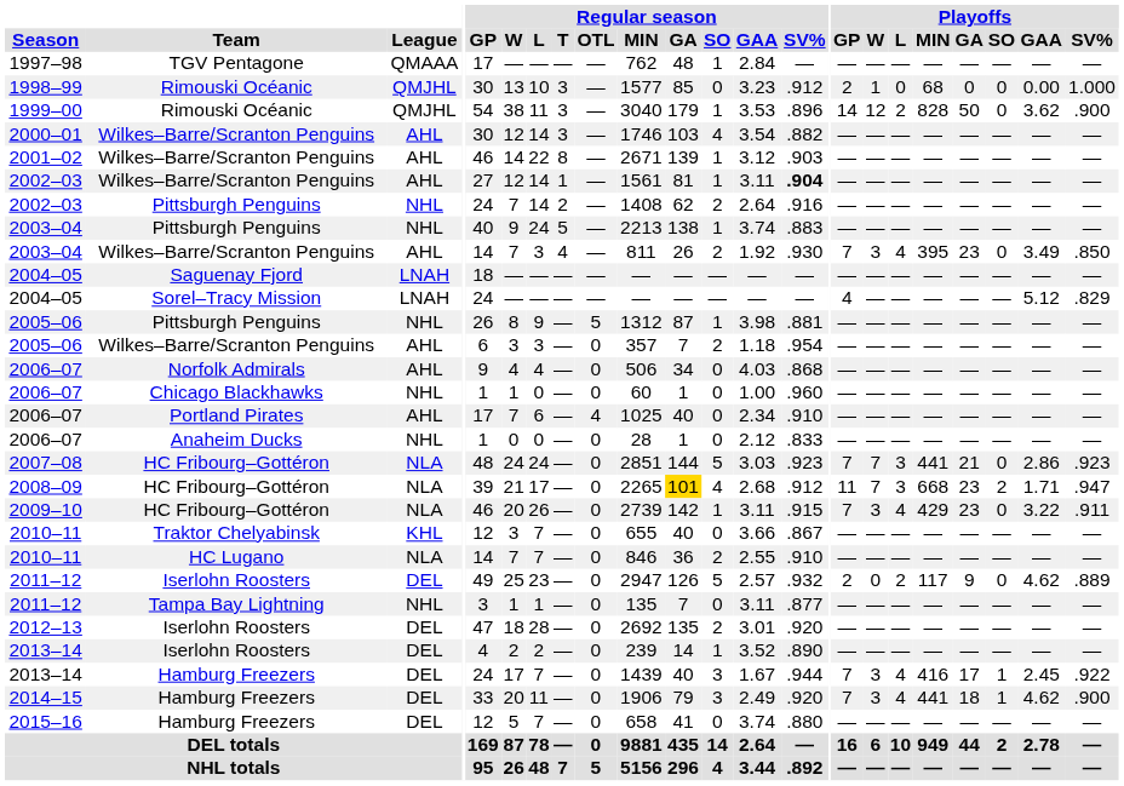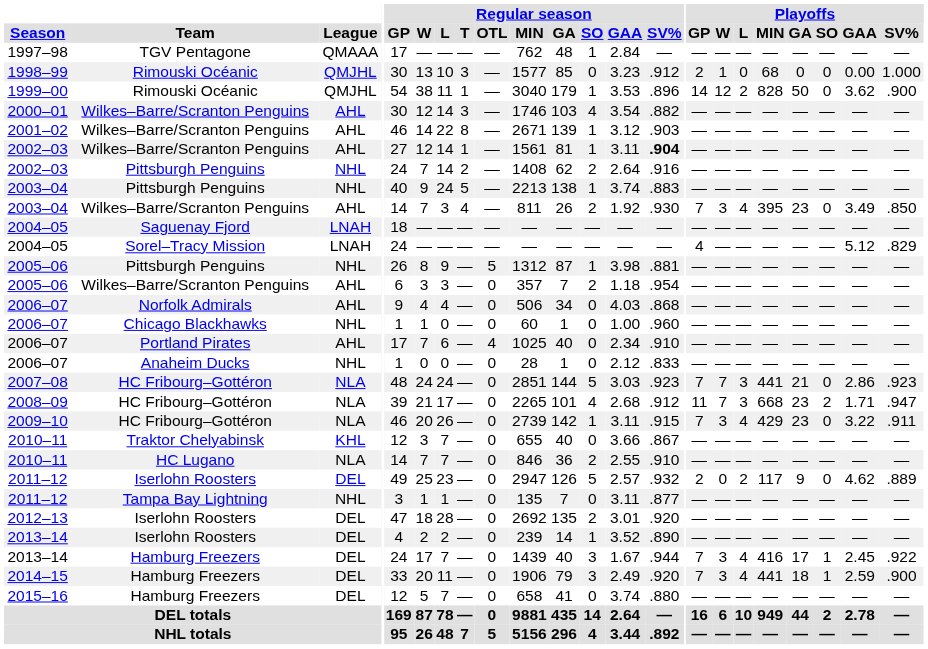 <table border="0" cellpadding="1" cellspacing="0" style="width:75%; text-align:center;">
 <tr bgcolor="#e0e0e0">
 <th colspan="3" bgcolor="#ffffff"></th>
 <th rowspan="99" bgcolor="#ffffff"></th>
 <th colspan="10" bgcolor="#e0e0e0"><a href='#'>Regular season</a></th>
 <th rowspan="99" bgcolor="#ffffff"></th>
 <th colspan="8" bgcolor="#e0e0e0"><a href='#'>Playoffs</a></th>
 </tr>
 <tr bgcolor="#e0e0e0">
 <th><a href='#'>Season</a></th>
 <th>Team</th>
 <th>League</th>
 <th>GP</th>
 <th>W</th>
 <th>L</th>
 <th>T</th>
 <th>OTL</th>
 <th>MIN</th>
 <th>GA</th>
 <th><a href='#'>SO</a></th>
 <th><a href='#'>GAA</a></th>
 <th><a href='#'>SV%</a></th>
 <th>GP</th>
 <th>W</th>
 <th>L</th>
 <th>MIN</th>
 <th>GA</th>
 <th>SO</th>
 <th>GAA</th>
 <th>SV%</th>
 </tr>
 <tr>
 <td>1997–98</td>
 <td>TGV Pentagone</td>
 <td>QMAAA</td>
 <td>17</td>
 <td>—</td>
 <td>—</td>
 <td>—</td>
 <td>—</td>
 <td>762</td>
 <td>48</td>
 <td>1</td>
 <td>2.84</td>
 <td>—</td>
 <td>—</td>
 <td>—</td>
 <td>—</td>
 <td>—</td>
 <td>—</td>
 <td>—</td>
 <td>—</td>
 <td>—</td>
 </tr>
 <tr bgcolor="#f0f0f0">
 <td><a href='#'>1998–99</a></td>
 <td><a href='#'>Rimouski Océanic</a></td>
 <td><a href='#'>QMJHL</a></td>
 <td>30</td>
 <td>13</td>
 <td>10</td>
 <td>3</td>
 <td>—</td>
 <td>1577</td>
 <td>85</td>
 <td>0</td>
 <td>3.23</td>
 <td>.912</td>
 <td>2</td>
 <td>1</td>
 <td>0</td>
 <td>68</td>
 <td>0</td>
 <td>0</td>
 <td>0.00</td>
 <td>1.000</td>
 </tr>
 <tr>
 <td><a href='#'>1999–00</a></td>
 <td>Rimouski Océanic</td>
 <td>QMJHL</td>
 <td>54</td>
 <td>38</td>
 <td>11</td>
-<td>3</td>
+<td>1</td>
 <td>—</td>
 <td>3040</td>
 <td>179</td>
 <td>1</td>
 <td>3.53</td>
 <td>.896</td>
 <td>14</td>
 <td>12</td>
 <td>2</td>
 <td>828</td>
 <td>50</td>
 <td>0</td>
 <td>3.62</td>
 <td>.900</td>
 </tr>
 <tr bgcolor="#f0f0f0">
 <td><a href='#'>2000–01</a></td>
 <td><a href='#'>Wilkes–Barre/Scranton Penguins</a></td>
 <td><a href='#'>AHL</a></td>
 <td>30</td>
 <td>12</td>
 <td>14</td>
 <td>3</td>
 <td>—</td>
 <td>1746</td>
 <td>103</td>
 <td>4</td>
 <td>3.54</td>
 <td>.882</td>
 <td>—</td>
 <td>—</td>
 <td>—</td>
 <td>—</td>
 <td>—</td>
 <td>—</td>
 <td>—</td>
 <td>—</td>
 </tr>
 <tr>
 <td><a href='#'>2001–02</a></td>
 <td>Wilkes–Barre/Scranton Penguins</td>
 <td>AHL</td>
 <td>46</td>
 <td>14</td>
 <td>22</td>
 <td>8</td>
 <td>—</td>
 <td>2671</td>
 <td>139</td>
 <td>1</td>
 <td>3.12</td>
 <td>.903</td>
 <td>—</td>
 <td>—</td>
 <td>—</td>
 <td>—</td>
 <td>—</td>
 <td>—</td>
 <td>—</td>
 <td>—</td>
 </tr>
 <tr bgcolor="#f0f0f0">
 <td><a href='#'>2002–03</a></td>
 <td>Wilkes–Barre/Scranton Penguins</td>
 <td>AHL</td>
 <td>27</td>
 <td>12</td>
 <td>14</td>
 <td>1</td>
 <td>—</td>
 <td>1561</td>
 <td>81</td>
 <td>1</td>
 <td>3.11</td>
 <td><strong>.904</strong></td>
 <td>—</td>
 <td>—</td>
 <td>—</td>
 <td>—</td>
 <td>—</td>
 <td>—</td>
 <td>—</td>
 <td>—</td>
 </tr>
 <tr>
 <td><a href='#'>2002–03</a></td>
 <td><a href='#'>Pittsburgh Penguins</a></td>
 <td><a href='#'>NHL</a></td>
 <td>24</td>
 <td>7</td>
 <td>14</td>
 <td>2</td>
 <td>—</td>
 <td>1408</td>
 <td>62</td>
 <td>2</td>
 <td>2.64</td>
 <td>.916</td>
 <td>—</td>
 <td>—</td>
 <td>—</td>
 <td>—</td>
 <td>—</td>
 <td>—</td>
 <td>—</td>
 <td>—</td>
 </tr>
 <tr bgcolor="#f0f0f0">
 <td><a href='#'>2003–04</a></td>
 <td>Pittsburgh Penguins</td>
 <td>NHL</td>
 <td>40</td>
 <td>9</td>
 <td>24</td>
 <td>5</td>
 <td>—</td>
 <td>2213</td>
 <td>138</td>
 <td>1</td>
 <td>3.74</td>
 <td>.883</td>
 <td>—</td>
 <td>—</td>
 <td>—</td>
 <td>—</td>
 <td>—</td>
 <td>—</td>
 <td>—</td>
 <td>—</td>
 </tr>
 <tr>
 <td><a href='#'>2003–04</a></td>
 <td>Wilkes–Barre/Scranton Penguins</td>
 <td>AHL</td>
 <td>14</td>
 <td>7</td>
 <td>3</td>
 <td>4</td>
 <td>—</td>
 <td>811</td>
 <td>26</td>
 <td>2</td>
 <td>1.92</td>
 <td>.930</td>
 <td>7</td>
 <td>3</td>
 <td>4</td>
 <td>395</td>
 <td>23</td>
 <td>0</td>
 <td>3.49</td>
 <td>.850</td>
 </tr>
 <tr bgcolor="#f0f0f0">
 <td><a href='#'>2004–05</a></td>
 <td><a href='#'>Saguenay Fjord</a></td>
 <td><a href='#'>LNAH</a></td>
 <td>18</td>
 <td>—</td>
 <td>—</td>
 <td>—</td>
 <td>—</td>
 <td>—</td>
 <td>—</td>
 <td>—</td>
 <td>—</td>
 <td>—</td>
 <td>—</td>
 <td>—</td>
 <td>—</td>
 <td>—</td>
 <td>—</td>
 <td>—</td>
 <td>—</td>
 <td>—</td>
 </tr>
 <tr>
 <td>2004–05</td>
 <td><a href='#'>Sorel–Tracy Mission</a></td>
 <td>LNAH</td>
 <td>24</td>
 <td>—</td>
 <td>—</td>
 <td>—</td>
 <td>—</td>
 <td>—</td>
 <td>—</td>
 <td>—</td>
 <td>—</td>
 <td>—</td>
 <td>4</td>
 <td>—</td>
 <td>—</td>
 <td>—</td>
 <td>—</td>
 <td>—</td>
 <td>5.12</td>
 <td>.829</td>
 </tr>
 <tr bgcolor="#f0f0f0">
 <td><a href='#'>2005–06</a></td>
 <td>Pittsburgh Penguins</td>
 <td>NHL</td>
 <td>26</td>
 <td>8</td>
 <td>9</td>
 <td>—</td>
 <td>5</td>
 <td>1312</td>
 <td>87</td>
 <td>1</td>
 <td>3.98</td>
 <td>.881</td>
 <td>—</td>
 <td>—</td>
 <td>—</td>
 <td>—</td>
 <td>—</td>
 <td>—</td>
 <td>—</td>
 <td>—</td>
 </tr>
 <tr>
 <td><a href='#'>2005–06</a></td>
 <td>Wilkes–Barre/Scranton Penguins</td>
 <td>AHL</td>
 <td>6</td>
 <td>3</td>
 <td>3</td>
 <td>—</td>
 <td>0</td>
 <td>357</td>
 <td>7</td>
 <td>2</td>
 <td>1.18</td>
 <td>.954</td>
 <td>—</td>
 <td>—</td>
 <td>—</td>
 <td>—</td>
 <td>—</td>
 <td>—</td>
 <td>—</td>
 <td>—</td>
 </tr>
 <tr bgcolor="#f0f0f0">
 <td><a href='#'>2006–07</a></td>
 <td><a href='#'>Norfolk Admirals</a></td>
 <td>AHL</td>
 <td>9</td>
 <td>4</td>
 <td>4</td>
 <td>—</td>
 <td>0</td>
 <td>506</td>
 <td>34</td>
 <td>0</td>
 <td>4.03</td>
 <td>.868</td>
 <td>—</td>
 <td>—</td>
 <td>—</td>
 <td>—</td>
 <td>—</td>
 <td>—</td>
 <td>—</td>
 <td>—</td>
 </tr>
 <tr>
 <td><a href='#'>2006–07</a></td>
 <td><a href='#'>Chicago Blackhawks</a></td>
 <td>NHL</td>
 <td>1</td>
 <td>1</td>
 <td>0</td>
 <td>—</td>
 <td>0</td>
 <td>60</td>
 <td>1</td>
 <td>0</td>
 <td>1.00</td>
 <td>.960</td>
 <td>—</td>
 <td>—</td>
 <td>—</td>
 <td>—</td>
 <td>—</td>
 <td>—</td>
 <td>—</td>
 <td>—</td>
 </tr>
 <tr bgcolor="#f0f0f0">
 <td>2006–07</td>
 <td><a href='#'>Portland Pirates</a></td>
 <td>AHL</td>
 <td>17</td>
 <td>7</td>
 <td>6</td>
 <td>—</td>
 <td>4</td>
 <td>1025</td>
 <td>40</td>
 <td>0</td>
 <td>2.34</td>
 <td>.910</td>
 <td>—</td>
 <td>—</td>
 <td>—</td>
 <td>—</td>
 <td>—</td>
 <td>—</td>
 <td>—</td>
 <td>—</td>
 </tr>
 <tr>
 <td>2006–07</td>
 <td><a href='#'>Anaheim Ducks</a></td>
 <td>NHL</td>
 <td>1</td>
 <td>0</td>
 <td>0</td>
 <td>—</td>
 <td>0</td>
 <td>28</td>
 <td>1</td>
 <td>0</td>
 <td>2.12</td>
 <td>.833</td>
 <td>—</td>
 <td>—</td>
 <td>—</td>
 <td>—</td>
 <td>—</td>
 <td>—</td>
 <td>—</td>
 <td>—</td>
 </tr>
 <tr bgcolor="#f0f0f0">
 <td><a href='#'>2007–08</a></td>
 <td><a href='#'>HC Fribourg–Gottéron</a></td>
 <td><a href='#'>NLA</a></td>
 <td>48</td>
 <td>24</td>
 <td>24</td>
 <td>—</td>
 <td>0</td>
 <td>2851</td>
 <td>144</td>
 <td>5</td>
 <td>3.03</td>
 <td>.923</td>
 <td>7</td>
 <td>7</td>
 <td>3</td>
 <td>441</td>
 <td>21</td>
 <td>0</td>
 <td>2.86</td>
 <td>.923</td>
 </tr>
 <tr>
 <td><a href='#'>2008–09</a></td>
 <td>HC Fribourg–Gottéron</td>
 <td>NLA</td>
 <td>39</td>
 <td>21</td>
 <td>17</td>
 <td>—</td>
 <td>0</td>
 <td>2265</td>
-<td style="background: gold;">101</td>
+<td>101</td>
 <td>4</td>
 <td>2.68</td>
 <td>.912</td>
 <td>11</td>
 <td>7</td>
 <td>3</td>
 <td>668</td>
 <td>23</td>
 <td>2</td>
 <td>1.71</td>
 <td>.947</td>
 </tr>
 <tr bgcolor="#f0f0f0">
 <td><a href='#'>2009–10</a></td>
 <td>HC Fribourg–Gottéron</td>
 <td>NLA</td>
 <td>46</td>
 <td>20</td>
 <td>26</td>
 <td>—</td>
 <td>0</td>
 <td>2739</td>
 <td>142</td>
 <td>1</td>
 <td>3.11</td>
 <td>.915</td>
 <td>7</td>
 <td>3</td>
 <td>4</td>
 <td>429</td>
 <td>23</td>
 <td>0</td>
 <td>3.22</td>
 <td>.911</td>
 </tr>
 <tr>
 <td><a href='#'>2010–11</a></td>
 <td><a href='#'>Traktor Chelyabinsk</a></td>
 <td><a href='#'>KHL</a></td>
 <td>12</td>
 <td>3</td>
 <td>7</td>
 <td>—</td>
 <td>0</td>
 <td>655</td>
 <td>40</td>
 <td>0</td>
 <td>3.66</td>
 <td>.867</td>
 <td>—</td>
 <td>—</td>
 <td>—</td>
 <td>—</td>
 <td>—</td>
 <td>—</td>
 <td>—</td>
 <td>—</td>
 </tr>
 <tr bgcolor="#f0f0f0">
 <td><a href='#'>2010–11</a></td>
 <td><a href='#'>HC Lugano</a></td>
 <td>NLA</td>
 <td>14</td>
 <td>7</td>
 <td>7</td>
 <td>—</td>
 <td>0</td>
 <td>846</td>
 <td>36</td>
 <td>2</td>
 <td>2.55</td>
 <td>.910</td>
 <td>—</td>
 <td>—</td>
 <td>—</td>
 <td>—</td>
 <td>—</td>
 <td>—</td>
 <td>—</td>
 <td>—</td>
 </tr>
 <tr>
 <td><a href='#'>2011–12</a></td>
 <td><a href='#'>Iserlohn Roosters</a></td>
 <td><a href='#'>DEL</a></td>
 <td>49</td>
 <td>25</td>
 <td>23</td>
 <td>—</td>
 <td>0</td>
 <td>2947</td>
 <td>126</td>
 <td>5</td>
 <td>2.57</td>
 <td>.932</td>
 <td>2</td>
 <td>0</td>
 <td>2</td>
 <td>117</td>
 <td>9</td>
 <td>0</td>
 <td>4.62</td>
 <td>.889</td>
 </tr>
 <tr bgcolor="#f0f0f0">
 <td><a href='#'>2011–12</a></td>
 <td><a href='#'>Tampa Bay Lightning</a></td>
 <td>NHL</td>
 <td>3</td>
 <td>1</td>
 <td>1</td>
 <td>—</td>
 <td>0</td>
 <td>135</td>
 <td>7</td>
 <td>0</td>
 <td>3.11</td>
 <td>.877</td>
 <td>—</td>
 <td>—</td>
 <td>—</td>
 <td>—</td>
 <td>—</td>
 <td>—</td>
 <td>—</td>
 <td>—</td>
 </tr>
 <tr>
 <td><a href='#'>2012–13</a></td>
 <td>Iserlohn Roosters</td>
 <td>DEL</td>
 <td>47</td>
 <td>18</td>
 <td>28</td>
 <td>—</td>
 <td>0</td>
 <td>2692</td>
 <td>135</td>
 <td>2</td>
 <td>3.01</td>
 <td>.920</td>
 <td>—</td>
 <td>—</td>
 <td>—</td>
 <td>—</td>
 <td>—</td>
 <td>—</td>
 <td>—</td>
 <td>—</td>
 </tr>
 <tr bgcolor="#f0f0f0">
 <td><a href='#'>2013–14</a></td>
 <td>Iserlohn Roosters</td>
 <td>DEL</td>
 <td>4</td>
 <td>2</td>
 <td>2</td>
 <td>—</td>
 <td>0</td>
 <td>239</td>
 <td>14</td>
 <td>1</td>
 <td>3.52</td>
 <td>.890</td>
 <td>—</td>
 <td>—</td>
 <td>—</td>
 <td>—</td>
 <td>—</td>
 <td>—</td>
 <td>—</td>
 <td>—</td>
 </tr>
 <tr>
 <td>2013–14</td>
 <td><a href='#'>Hamburg Freezers</a></td>
 <td>DEL</td>
 <td>24</td>
 <td>17</td>
 <td>7</td>
 <td>—</td>
 <td>0</td>
 <td>1439</td>
 <td>40</td>
 <td>3</td>
 <td>1.67</td>
 <td>.944</td>
 <td>7</td>
 <td>3</td>
 <td>4</td>
 <td>416</td>
 <td>17</td>
 <td>1</td>
 <td>2.45</td>
 <td>.922</td>
 </tr>
 <tr bgcolor="#f0f0f0">
 <td><a href='#'>2014–15</a></td>
 <td>Hamburg Freezers</td>
 <td>DEL</td>
 <td>33</td>
 <td>20</td>
 <td>11</td>
 <td>—</td>
 <td>0</td>
 <td>1906</td>
 <td>79</td>
 <td>3</td>
 <td>2.49</td>
 <td>.920</td>
 <td>7</td>
 <td>3</td>
 <td>4</td>
 <td>441</td>
 <td>18</td>
 <td>1</td>
-<td>4.62</td>
+<td>2.59</td>
 <td>.900</td>
 </tr>
 <tr>
 <td><a href='#'>2015–16</a></td>
 <td>Hamburg Freezers</td>
 <td>DEL</td>
 <td>12</td>
 <td>5</td>
 <td>7</td>
 <td>—</td>
 <td>0</td>
 <td>658</td>
 <td>41</td>
 <td>0</td>
 <td>3.74</td>
 <td>.880</td>
 <td>—</td>
 <td>—</td>
 <td>—</td>
 <td>—</td>
 <td>—</td>
 <td>—</td>
 <td>—</td>
 <td>—</td>
 </tr>
 <tr bgcolor="#e0e0e0">
 <th colspan=3>DEL totals</th>
 <th>169</th>
 <th>87</th>
 <th>78</th>
 <th>—</th>
 <th>0</th>
 <th>9881</th>
 <th>435</th>
 <th>14</th>
 <th>2.64</th>
 <th>—</th>
 <th>16</th>
 <th>6</th>
 <th>10</th>
 <th>949</th>
 <th>44</th>
 <th>2</th>
 <th>2.78</th>
 <th>—</th>
 </tr>
 <tr bgcolor="#e0e0e0">
 <th colspan=3>NHL totals</th>
 <th>95</th>
 <th>26</th>
 <th>48</th>
 <th>7</th>
 <th>5</th>
 <th>5156</th>
 <th>296</th>
 <th>4</th>
 <th>3.44</th>
 <th>.892</th>
 <th>—</th>
 <th>—</th>
 <th>—</th>
 <th>—</th>
 <th>—</th>
 <th>—</th>
 <th>—</th>
 <th>—</th>
 </tr>
 </table>
